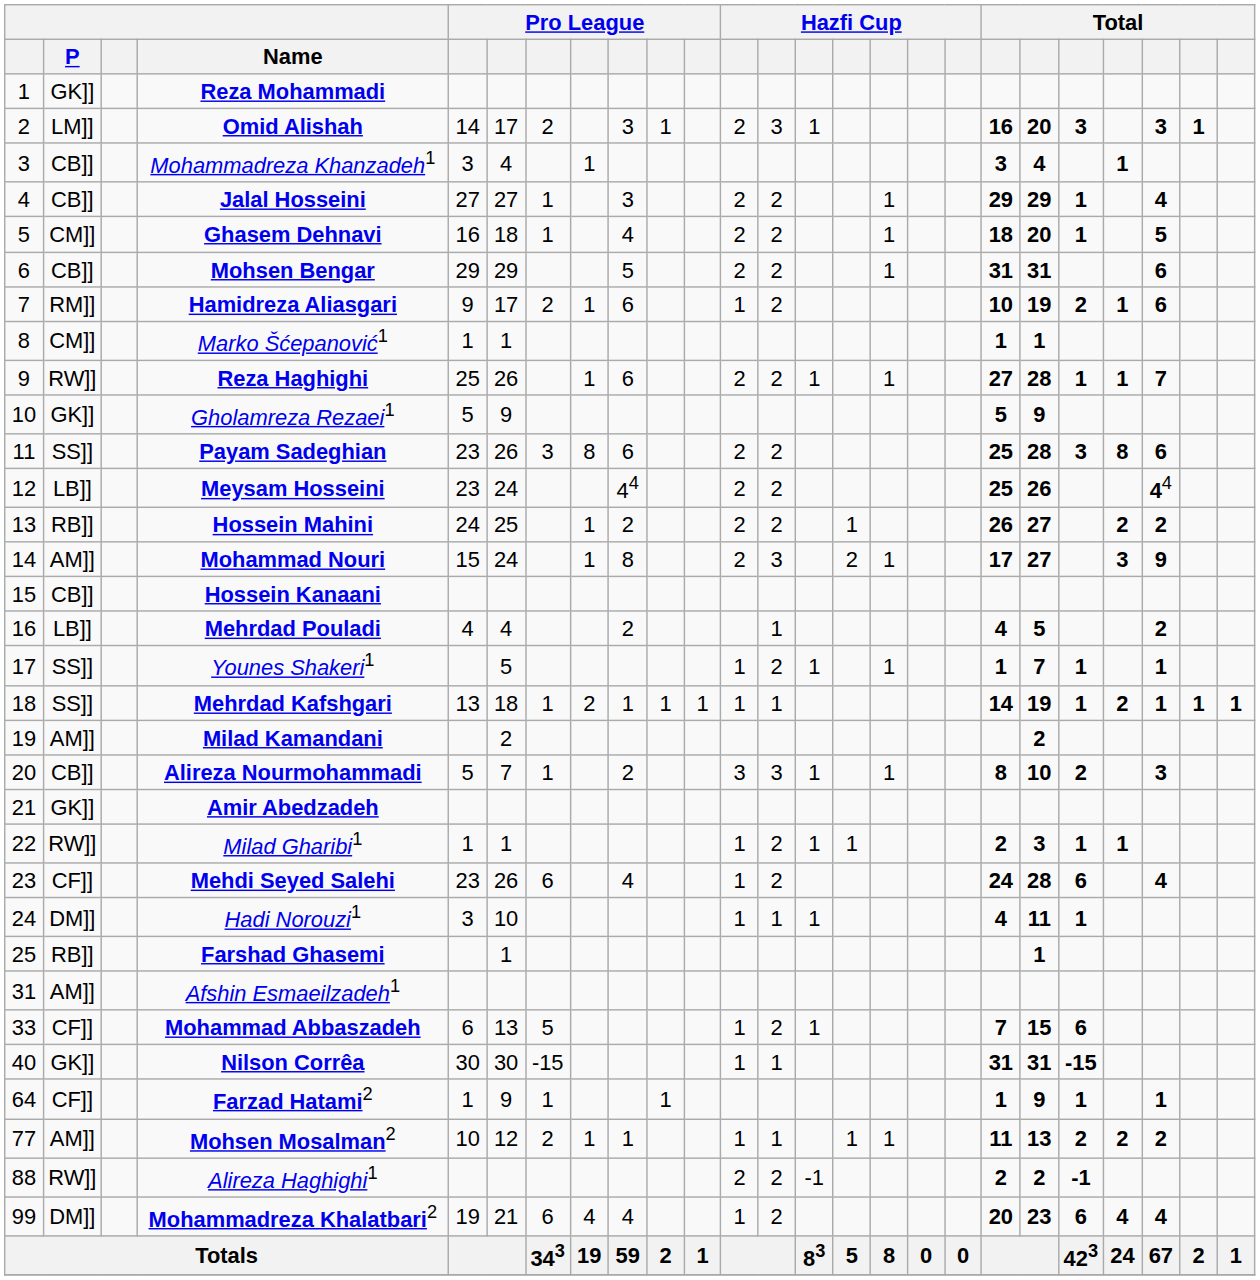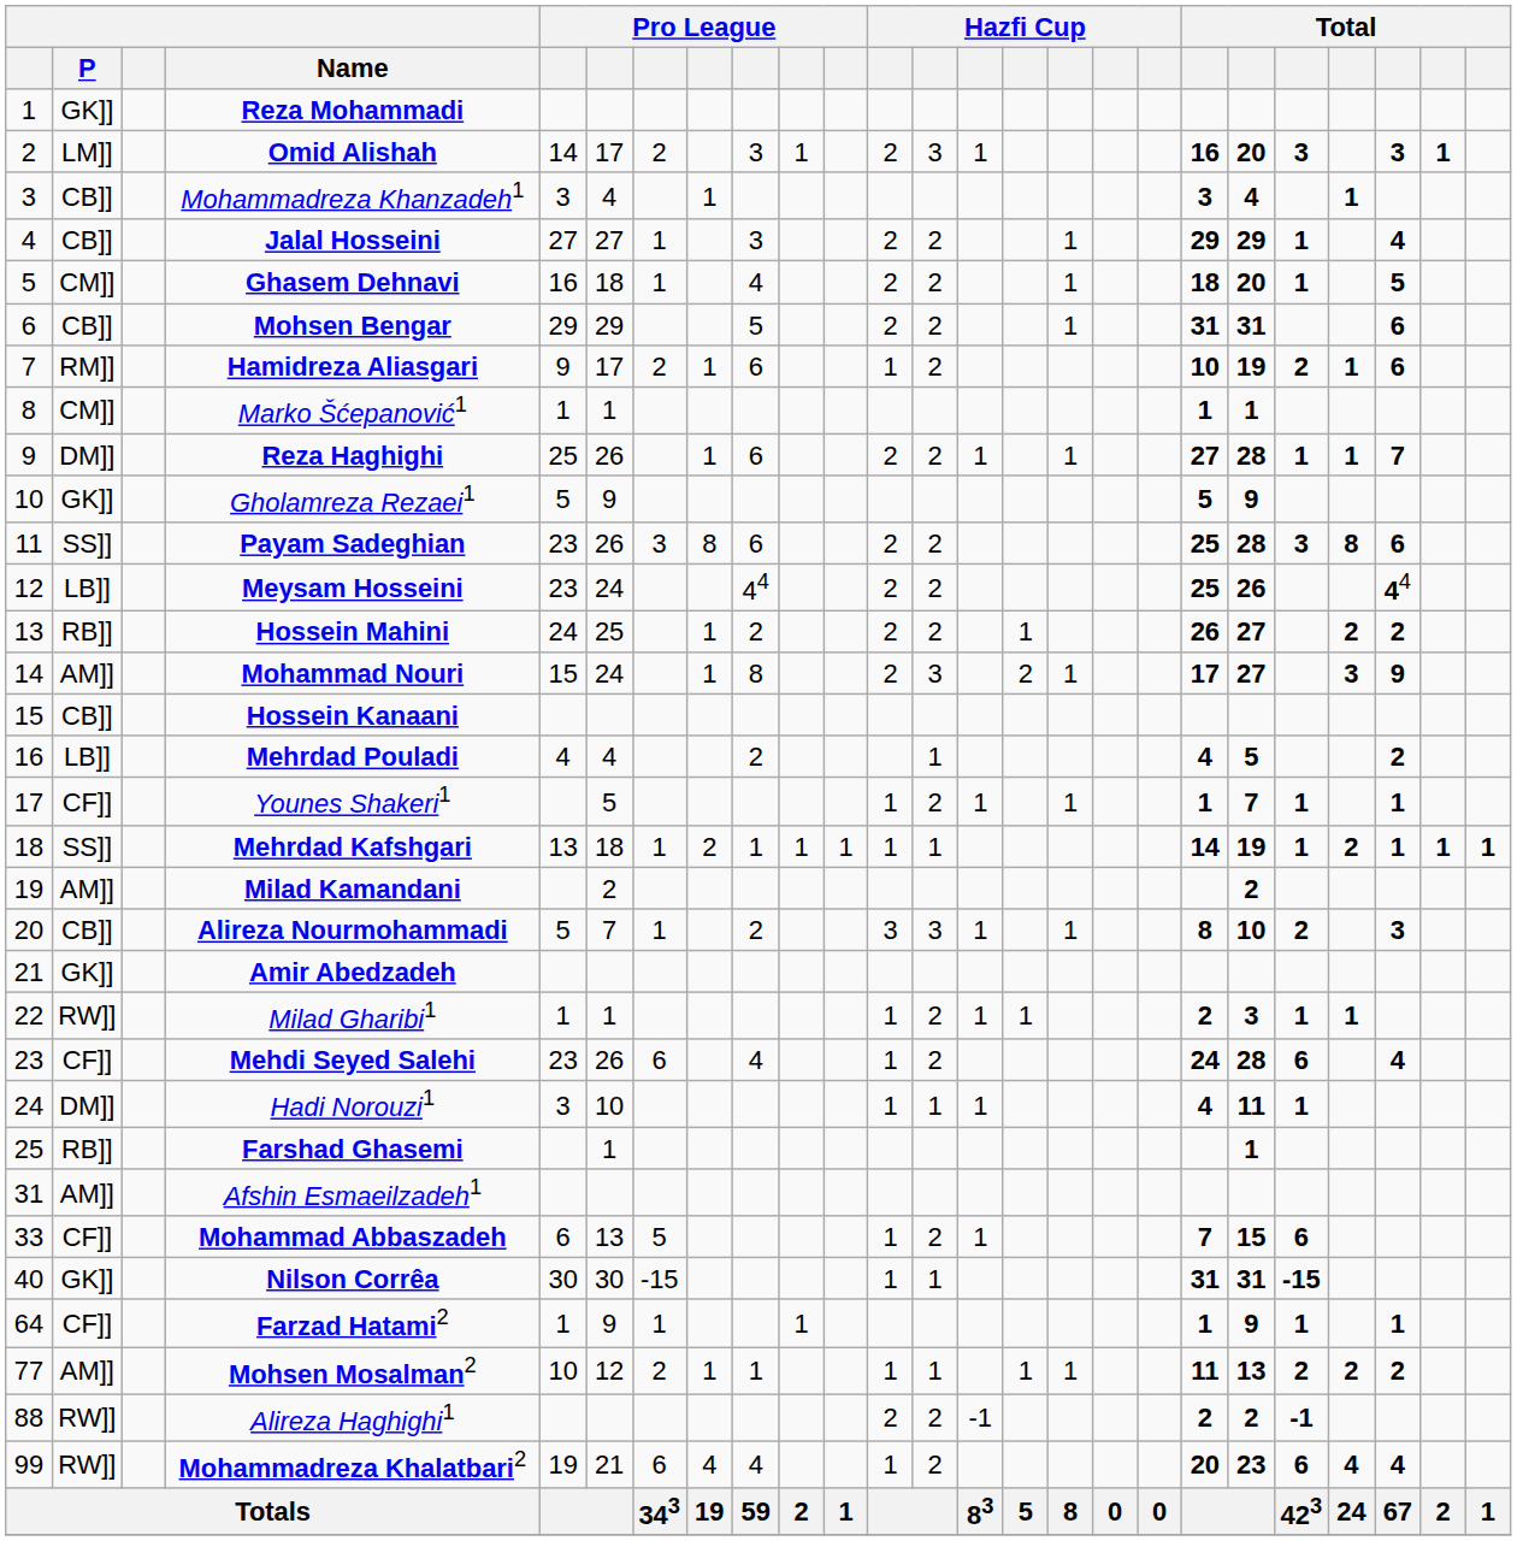 <table class="wikitable sortable" style="text-align:center; font-size:95%;">
 <tr>
 <th colspan=4></th>
 <th colspan=7><a href='#'>Pro League</a></th>
 <th colspan=7><a href='#'>Hazfi Cup</a></th>
 <th colspan=7>Total</th>
 </tr>
 <tr>
 <th width=20></th>
 <th width=20><a href='#'>P</a></th>
 <th width=20></th>
 <th width=220>Name</th>
 <th width=20></th>
 <th width=20></th>
 <th width=20></th>
 <th width=20></th>
 <th width=20></th>
 <th width=20></th>
 <th width=20></th>
 <th width=20></th>
 <th width=20></th>
 <th width=20></th>
 <th width=20></th>
 <th width=20></th>
 <th width=20></th>
 <th width=20></th>
 <th width=20></th>
 <th width=20></th>
 <th width=20></th>
 <th width=20></th>
 <th width=20></th>
 <th width=20></th>
 <th width=20></th>
 </tr>
 <tr>
 <td>1</td>
 <td [[>GK]]</td>
 <td></td>
 <td><strong><a href='#'>Reza Mohammadi</a></strong></td>
 <td></td>
 <td></td>
 <td></td>
 <td></td>
 <td></td>
 <td></td>
 <td></td>
 <td></td>
 <td></td>
 <td></td>
 <td></td>
 <td></td>
 <td></td>
 <td></td>
 <td></td>
 <td></td>
 <td></td>
 <td></td>
 <td></td>
 <td></td>
 <td></td>
 </tr>
 <tr>
 <td>2</td>
 <td [[>LM]]</td>
 <td></td>
 <td><strong><a href='#'>Omid Alishah</a></strong></td>
 <td>14</td>
 <td>17</td>
 <td>2</td>
 <td></td>
 <td>3</td>
 <td>1</td>
 <td></td>
 <td>2</td>
 <td>3</td>
 <td>1</td>
 <td></td>
 <td></td>
 <td></td>
 <td></td>
 <td><strong>16</strong></td>
 <td><strong>20</strong></td>
 <td><strong>3</strong></td>
 <td></td>
 <td><strong>3</strong></td>
 <td><strong>1</strong></td>
 <td></td>
 </tr>
 <tr>
 <td>3</td>
 <td [[>CB]]</td>
 <td></td>
 <td><em><a href='#'>Mohammadreza Khanzadeh</a></em><sup>1</sup></td>
 <td>3</td>
 <td>4</td>
 <td></td>
 <td>1</td>
 <td></td>
 <td></td>
 <td></td>
 <td></td>
 <td></td>
 <td></td>
 <td></td>
 <td></td>
 <td></td>
 <td></td>
 <td><strong>3</strong></td>
 <td><strong>4</strong></td>
 <td></td>
 <td><strong>1</strong></td>
 <td></td>
 <td></td>
 <td></td>
 </tr>
 <tr>
 <td>4</td>
 <td [[>CB]]</td>
 <td></td>
 <td><strong><a href='#'>Jalal Hosseini</a></strong></td>
 <td>27</td>
 <td>27</td>
 <td>1</td>
 <td></td>
 <td>3</td>
 <td></td>
 <td></td>
 <td>2</td>
 <td>2</td>
 <td></td>
 <td></td>
 <td>1</td>
 <td></td>
 <td></td>
 <td><strong>29</strong></td>
 <td><strong>29</strong></td>
 <td><strong>1</strong></td>
 <td></td>
 <td><strong>4</strong></td>
 <td></td>
 <td></td>
 </tr>
 <tr>
 <td>5</td>
 <td [[>CM]]</td>
 <td></td>
 <td><strong><a href='#'>Ghasem Dehnavi</a></strong></td>
 <td>16</td>
 <td>18</td>
 <td>1</td>
 <td></td>
 <td>4</td>
 <td></td>
 <td></td>
 <td>2</td>
 <td>2</td>
 <td></td>
 <td></td>
 <td>1</td>
 <td></td>
 <td></td>
 <td><strong>18</strong></td>
 <td><strong>20</strong></td>
 <td><strong>1</strong></td>
 <td></td>
 <td><strong>5</strong></td>
 <td></td>
 <td></td>
 </tr>
 <tr>
 <td>6</td>
 <td [[>CB]]</td>
 <td></td>
 <td><strong><a href='#'>Mohsen Bengar</a></strong></td>
 <td>29</td>
 <td>29</td>
 <td></td>
 <td></td>
 <td>5</td>
 <td></td>
 <td></td>
 <td>2</td>
 <td>2</td>
 <td></td>
 <td></td>
 <td>1</td>
 <td></td>
 <td></td>
 <td><strong>31</strong></td>
 <td><strong>31</strong></td>
 <td></td>
 <td></td>
 <td><strong>6</strong></td>
 <td></td>
 <td></td>
 </tr>
 <tr>
 <td>7</td>
 <td [[>RM]]</td>
 <td></td>
 <td><strong><a href='#'>Hamidreza Aliasgari</a></strong></td>
 <td>9</td>
 <td>17</td>
 <td>2</td>
 <td>1</td>
 <td>6</td>
 <td></td>
 <td></td>
 <td>1</td>
 <td>2</td>
 <td></td>
 <td></td>
 <td></td>
 <td></td>
 <td></td>
 <td><strong>10</strong></td>
 <td><strong>19</strong></td>
 <td><strong>2</strong></td>
 <td><strong>1</strong></td>
 <td><strong>6</strong></td>
 <td></td>
 <td></td>
 </tr>
 <tr>
 <td>8</td>
 <td [[>CM]]</td>
 <td></td>
 <td><em><a href='#'>Marko Šćepanović</a></em><sup>1</sup></td>
 <td>1</td>
 <td>1</td>
 <td></td>
 <td></td>
 <td></td>
 <td></td>
 <td></td>
 <td></td>
 <td></td>
 <td></td>
 <td></td>
 <td></td>
 <td></td>
 <td></td>
 <td><strong>1</strong></td>
 <td><strong>1</strong></td>
 <td></td>
 <td></td>
 <td></td>
 <td></td>
 <td></td>
 </tr>
 <tr>
 <td>9</td>
-<td [[>RW]]</td>
+<td [[>DM]]</td>
 <td></td>
 <td><strong><a href='#'>Reza Haghighi</a></strong></td>
 <td>25</td>
 <td>26</td>
 <td></td>
 <td>1</td>
 <td>6</td>
 <td></td>
 <td></td>
 <td>2</td>
 <td>2</td>
 <td>1</td>
 <td></td>
 <td>1</td>
 <td></td>
 <td></td>
 <td><strong>27</strong></td>
 <td><strong>28</strong></td>
 <td><strong>1</strong></td>
 <td><strong>1</strong></td>
 <td><strong>7</strong></td>
 <td></td>
 <td></td>
 </tr>
 <tr>
 <td>10</td>
 <td [[>GK]]</td>
 <td></td>
 <td><em><a href='#'>Gholamreza Rezaei</a></em><sup>1</sup></td>
 <td>5</td>
 <td>9</td>
 <td></td>
 <td></td>
 <td></td>
 <td></td>
 <td></td>
 <td></td>
 <td></td>
 <td></td>
 <td></td>
 <td></td>
 <td></td>
 <td></td>
 <td><strong>5</strong></td>
 <td><strong>9</strong></td>
 <td></td>
 <td></td>
 <td></td>
 <td></td>
 <td></td>
 </tr>
 <tr>
 <td>11</td>
 <td [[>SS]]</td>
 <td></td>
 <td><strong><a href='#'>Payam Sadeghian</a></strong></td>
 <td>23</td>
 <td>26</td>
 <td>3</td>
 <td>8</td>
 <td>6</td>
 <td></td>
 <td></td>
 <td>2</td>
 <td>2</td>
 <td></td>
 <td></td>
 <td></td>
 <td></td>
 <td></td>
 <td><strong>25</strong></td>
 <td><strong>28</strong></td>
 <td><strong>3</strong></td>
 <td><strong>8</strong></td>
 <td><strong>6</strong></td>
 <td></td>
 <td></td>
 </tr>
 <tr>
 <td>12</td>
 <td [[>LB]]</td>
 <td></td>
 <td><strong><a href='#'>Meysam Hosseini</a></strong></td>
 <td>23</td>
 <td>24</td>
 <td></td>
 <td></td>
 <td>4<sup>4</sup></td>
 <td></td>
 <td></td>
 <td>2</td>
 <td>2</td>
 <td></td>
 <td></td>
 <td></td>
 <td></td>
 <td></td>
 <td><strong>25</strong></td>
 <td><strong>26</strong></td>
 <td></td>
 <td></td>
 <td><strong>4</strong><sup>4</sup></td>
 <td></td>
 <td></td>
 </tr>
 <tr>
 <td>13</td>
 <td [[>RB]]</td>
 <td></td>
 <td><strong><a href='#'>Hossein Mahini</a></strong></td>
 <td>24</td>
 <td>25</td>
 <td></td>
 <td>1</td>
 <td>2</td>
 <td></td>
 <td></td>
 <td>2</td>
 <td>2</td>
 <td></td>
 <td>1</td>
 <td></td>
 <td></td>
 <td></td>
 <td><strong>26</strong></td>
 <td><strong>27</strong></td>
 <td></td>
 <td><strong>2</strong></td>
 <td><strong>2</strong></td>
 <td></td>
 <td></td>
 </tr>
 <tr>
 <td>14</td>
 <td [[>AM]]</td>
 <td></td>
 <td><strong><a href='#'>Mohammad Nouri</a></strong></td>
 <td>15</td>
 <td>24</td>
 <td></td>
 <td>1</td>
 <td>8</td>
 <td></td>
 <td></td>
 <td>2</td>
 <td>3</td>
 <td></td>
 <td>2</td>
 <td>1</td>
 <td></td>
 <td></td>
 <td><strong>17</strong></td>
 <td><strong>27</strong></td>
 <td></td>
 <td><strong>3</strong></td>
 <td><strong>9</strong></td>
 <td></td>
 <td></td>
 </tr>
 <tr>
 <td>15</td>
 <td [[>CB]]</td>
 <td></td>
 <td><strong><a href='#'>Hossein Kanaani</a></strong></td>
 <td></td>
 <td></td>
 <td></td>
 <td></td>
 <td></td>
 <td></td>
 <td></td>
 <td></td>
 <td></td>
 <td></td>
 <td></td>
 <td></td>
 <td></td>
 <td></td>
 <td></td>
 <td></td>
 <td></td>
 <td></td>
 <td></td>
 <td></td>
 <td></td>
 </tr>
 <tr>
 <td>16</td>
 <td [[>LB]]</td>
 <td></td>
 <td><strong><a href='#'>Mehrdad Pouladi</a></strong></td>
 <td>4</td>
 <td>4</td>
 <td></td>
 <td></td>
 <td>2</td>
 <td></td>
 <td></td>
 <td></td>
 <td>1</td>
 <td></td>
 <td></td>
 <td></td>
 <td></td>
 <td></td>
 <td><strong>4</strong></td>
 <td><strong>5</strong></td>
 <td></td>
 <td></td>
 <td><strong>2</strong></td>
 <td></td>
 <td></td>
 </tr>
 <tr>
 <td>17</td>
-<td [[>SS]]</td>
+<td [[>CF]]</td>
 <td></td>
 <td><em><a href='#'>Younes Shakeri</a></em><sup>1</sup></td>
 <td></td>
 <td>5</td>
 <td></td>
 <td></td>
 <td></td>
 <td></td>
 <td></td>
 <td>1</td>
 <td>2</td>
 <td>1</td>
 <td></td>
 <td>1</td>
 <td></td>
 <td></td>
 <td><strong>1</strong></td>
 <td><strong>7</strong></td>
 <td><strong>1</strong></td>
 <td></td>
 <td><strong>1</strong></td>
 <td></td>
 <td></td>
 </tr>
 <tr>
 <td>18</td>
 <td [[>SS]]</td>
 <td></td>
 <td><strong><a href='#'>Mehrdad Kafshgari</a></strong></td>
 <td>13</td>
 <td>18</td>
 <td>1</td>
 <td>2</td>
 <td>1</td>
 <td>1</td>
 <td>1</td>
 <td>1</td>
 <td>1</td>
 <td></td>
 <td></td>
 <td></td>
 <td></td>
 <td></td>
 <td><strong>14</strong></td>
 <td><strong>19</strong></td>
 <td><strong>1</strong></td>
 <td><strong>2</strong></td>
 <td><strong>1</strong></td>
 <td><strong>1</strong></td>
 <td><strong>1</strong></td>
 </tr>
 <tr>
 <td>19</td>
 <td [[>AM]]</td>
 <td></td>
 <td><strong><a href='#'>Milad Kamandani</a></strong></td>
 <td></td>
 <td>2</td>
 <td></td>
 <td></td>
 <td></td>
 <td></td>
 <td></td>
 <td></td>
 <td></td>
 <td></td>
 <td></td>
 <td></td>
 <td></td>
 <td></td>
 <td></td>
 <td><strong>2</strong></td>
 <td></td>
 <td></td>
 <td></td>
 <td></td>
 <td></td>
 </tr>
 <tr>
 <td>20</td>
 <td [[>CB]]</td>
 <td></td>
 <td><strong><a href='#'>Alireza Nourmohammadi</a></strong></td>
 <td>5</td>
 <td>7</td>
 <td>1</td>
 <td></td>
 <td>2</td>
 <td></td>
 <td></td>
 <td>3</td>
 <td>3</td>
 <td>1</td>
 <td></td>
 <td>1</td>
 <td></td>
 <td></td>
 <td><strong>8</strong></td>
 <td><strong>10</strong></td>
 <td><strong>2</strong></td>
 <td></td>
 <td><strong>3</strong></td>
 <td></td>
 <td></td>
 </tr>
 <tr>
 <td>21</td>
 <td [[>GK]]</td>
 <td></td>
 <td><strong><a href='#'>Amir Abedzadeh</a></strong></td>
 <td></td>
 <td></td>
 <td></td>
 <td></td>
 <td></td>
 <td></td>
 <td></td>
 <td></td>
 <td></td>
 <td></td>
 <td></td>
 <td></td>
 <td></td>
 <td></td>
 <td></td>
 <td></td>
 <td></td>
 <td></td>
 <td></td>
 <td></td>
 <td></td>
 </tr>
 <tr>
 <td>22</td>
 <td [[>RW]]</td>
 <td></td>
 <td><em><a href='#'>Milad Gharibi</a></em><sup>1</sup></td>
 <td>1</td>
 <td>1</td>
 <td></td>
 <td></td>
 <td></td>
 <td></td>
 <td></td>
 <td>1</td>
 <td>2</td>
 <td>1</td>
 <td>1</td>
 <td></td>
 <td></td>
 <td></td>
 <td><strong>2</strong></td>
 <td><strong>3</strong></td>
 <td><strong>1</strong></td>
 <td><strong>1</strong></td>
 <td></td>
 <td></td>
 <td></td>
 </tr>
 <tr>
 <td>23</td>
 <td [[>CF]]</td>
 <td></td>
 <td><strong><a href='#'>Mehdi Seyed Salehi</a></strong></td>
 <td>23</td>
 <td>26</td>
 <td>6</td>
 <td></td>
 <td>4</td>
 <td></td>
 <td></td>
 <td>1</td>
 <td>2</td>
 <td></td>
 <td></td>
 <td></td>
 <td></td>
 <td></td>
 <td><strong>24</strong></td>
 <td><strong>28</strong></td>
 <td><strong>6</strong></td>
 <td></td>
 <td><strong>4</strong></td>
 <td></td>
 <td></td>
 </tr>
 <tr>
 <td>24</td>
 <td [[>DM]]</td>
 <td></td>
 <td><em><a href='#'>Hadi Norouzi</a></em><sup>1</sup></td>
 <td>3</td>
 <td>10</td>
 <td></td>
 <td></td>
 <td></td>
 <td></td>
 <td></td>
 <td>1</td>
 <td>1</td>
 <td>1</td>
 <td></td>
 <td></td>
 <td></td>
 <td></td>
 <td><strong>4</strong></td>
 <td><strong>11</strong></td>
 <td><strong>1</strong></td>
 <td></td>
 <td></td>
 <td></td>
 <td></td>
 </tr>
 <tr>
 <td>25</td>
 <td [[>RB]]</td>
 <td></td>
 <td><strong><a href='#'>Farshad Ghasemi</a></strong></td>
 <td></td>
 <td>1</td>
 <td></td>
 <td></td>
 <td></td>
 <td></td>
 <td></td>
 <td></td>
 <td></td>
 <td></td>
 <td></td>
 <td></td>
 <td></td>
 <td></td>
 <td></td>
 <td><strong>1</strong></td>
 <td></td>
 <td></td>
 <td></td>
 <td></td>
 <td></td>
 </tr>
 <tr>
 <td>31</td>
 <td [[>AM]]</td>
 <td></td>
 <td><em><a href='#'>Afshin Esmaeilzadeh</a></em><sup>1</sup></td>
 <td></td>
 <td></td>
 <td></td>
 <td></td>
 <td></td>
 <td></td>
 <td></td>
 <td></td>
 <td></td>
 <td></td>
 <td></td>
 <td></td>
 <td></td>
 <td></td>
 <td></td>
 <td></td>
 <td></td>
 <td></td>
 <td></td>
 <td></td>
 <td></td>
 </tr>
 <tr>
 <td>33</td>
 <td [[>CF]]</td>
 <td></td>
 <td><strong><a href='#'>Mohammad Abbaszadeh</a></strong></td>
 <td>6</td>
 <td>13</td>
 <td>5</td>
 <td></td>
 <td></td>
 <td></td>
 <td></td>
 <td>1</td>
 <td>2</td>
 <td>1</td>
 <td></td>
 <td></td>
 <td></td>
 <td></td>
 <td><strong>7</strong></td>
 <td><strong>15</strong></td>
 <td><strong>6</strong></td>
 <td></td>
 <td></td>
 <td></td>
 <td></td>
 </tr>
 <tr>
 <td>40</td>
 <td [[>GK]]</td>
 <td></td>
 <td><strong><a href='#'>Nilson Corrêa</a></strong></td>
 <td>30</td>
 <td>30</td>
 <td>-15</td>
 <td></td>
 <td></td>
 <td></td>
 <td></td>
 <td>1</td>
 <td>1</td>
 <td></td>
 <td></td>
 <td></td>
 <td></td>
 <td></td>
 <td><strong>31</strong></td>
 <td><strong>31</strong></td>
 <td><strong>-15</strong></td>
 <td></td>
 <td></td>
 <td></td>
 <td></td>
 </tr>
 <tr>
 <td>64</td>
 <td [[>CF]]</td>
 <td></td>
 <td><strong><a href='#'>Farzad Hatami</a></strong><sup>2</sup></td>
 <td>1</td>
 <td>9</td>
 <td>1</td>
 <td></td>
 <td></td>
 <td>1</td>
 <td></td>
 <td></td>
 <td></td>
 <td></td>
 <td></td>
 <td></td>
 <td></td>
 <td></td>
 <td><strong>1</strong></td>
 <td><strong>9</strong></td>
 <td><strong>1</strong></td>
 <td></td>
 <td><strong>1</strong></td>
 <td></td>
 <td></td>
 </tr>
 <tr>
 <td>77</td>
 <td [[>AM]]</td>
 <td></td>
 <td><strong><a href='#'>Mohsen Mosalman</a></strong><sup>2</sup></td>
 <td>10</td>
 <td>12</td>
 <td>2</td>
 <td>1</td>
 <td>1</td>
 <td></td>
 <td></td>
 <td>1</td>
 <td>1</td>
 <td></td>
 <td>1</td>
 <td>1</td>
 <td></td>
 <td></td>
 <td><strong>11</strong></td>
 <td><strong>13</strong></td>
 <td><strong>2</strong></td>
 <td><strong>2</strong></td>
 <td><strong>2</strong></td>
 <td></td>
 <td></td>
 </tr>
 <tr>
 <td>88</td>
 <td [[>RW]]</td>
 <td></td>
 <td><em><a href='#'>Alireza Haghighi</a></em><sup>1</sup></td>
 <td></td>
 <td></td>
 <td></td>
 <td></td>
 <td></td>
 <td></td>
 <td></td>
 <td>2</td>
 <td>2</td>
 <td>-1</td>
 <td></td>
 <td></td>
 <td></td>
 <td></td>
 <td><strong>2</strong></td>
 <td><strong>2</strong></td>
 <td><strong>-1</strong></td>
 <td></td>
 <td></td>
 <td></td>
 <td></td>
 </tr>
 <tr>
 <td>99</td>
-<td [[>DM]]</td>
+<td [[>RW]]</td>
 <td></td>
 <td><strong><a href='#'>Mohammadreza Khalatbari</a></strong><sup>2</sup></td>
 <td>19</td>
 <td>21</td>
 <td>6</td>
 <td>4</td>
 <td>4</td>
 <td></td>
 <td></td>
 <td>1</td>
 <td>2</td>
 <td></td>
 <td></td>
 <td></td>
 <td></td>
 <td></td>
 <td><strong>20</strong></td>
 <td><strong>23</strong></td>
 <td><strong>6</strong></td>
 <td><strong>4</strong></td>
 <td><strong>4</strong></td>
 <td></td>
 <td></td>
 </tr>
 <tr>
 <th colspan=4>Totals</th>
 <th colspan=2></th>
 <th>34<sup>3</sup></th>
 <th>19</th>
 <th>59</th>
 <th>2</th>
 <th>1</th>
 <th colspan=2></th>
 <th>8<sup>3</sup></th>
 <th>5</th>
 <th>8</th>
 <th>0</th>
 <th>0</th>
 <th colspan=2></th>
 <th>42<sup>3</sup></th>
 <th>24</th>
 <th>67</th>
 <th>2</th>
 <th>1</th>
 </tr>
 <tr>
 </tr>
 </table>
